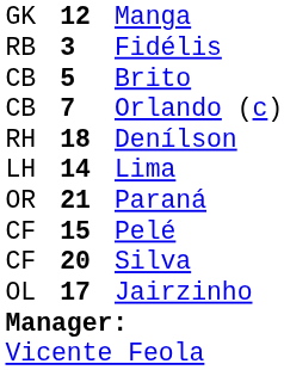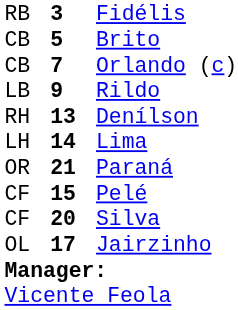 <table style="font-size: 90%" cellspacing="0" cellpadding="0" align=center>
 <tr>
 <th width="25"></th>
 <th width="25"></th>
-</tr>
-<tr>
-<td>GK</td>
-<td><strong>12</strong></td>
-<td><a href='#'>Manga</a></td>
 </tr>
 <tr>
 <td>RB</td>
 <td><strong>3</strong></td>
 <td><a href='#'>Fidélis</a></td>
 </tr>
 <tr>
 <td>CB</td>
 <td><strong>5</strong></td>
 <td><a href='#'>Brito</a></td>
 </tr>
 <tr>
 <td>CB</td>
 <td><strong>7</strong></td>
 <td><a href='#'>Orlando</a> (<a href='#'>c</a>)</td>
 </tr>
 <tr>
+<td>LB</td>
+<td><strong>9</strong></td>
+<td><a href='#'>Rildo</a></td>
+</tr>
+<tr>
 <td>RH</td>
-<td><strong>18</strong></td>
+<td><strong>13</strong></td>
 <td><a href='#'>Denílson</a></td>
 </tr>
 <tr>
 <td>LH</td>
 <td><strong>14</strong></td>
 <td><a href='#'>Lima</a></td>
 </tr>
 <tr>
 <td>OR</td>
 <td><strong>21</strong></td>
 <td><a href='#'>Paraná</a></td>
 </tr>
 <tr>
 <td>CF</td>
 <td><strong>15</strong></td>
 <td><a href='#'>Pelé</a></td>
 </tr>
 <tr>
 <td>CF</td>
 <td><strong>20</strong></td>
 <td><a href='#'>Silva</a></td>
 </tr>
 <tr>
 <td>OL</td>
 <td><strong>17</strong></td>
 <td><a href='#'>Jairzinho</a></td>
 </tr>
 <tr>
 <td colspan="3"><strong>Manager:</strong></td>
 </tr>
 <tr>
 <td colspan="3"><a href='#'>Vicente Feola</a></td>
 </tr>
 </table>
